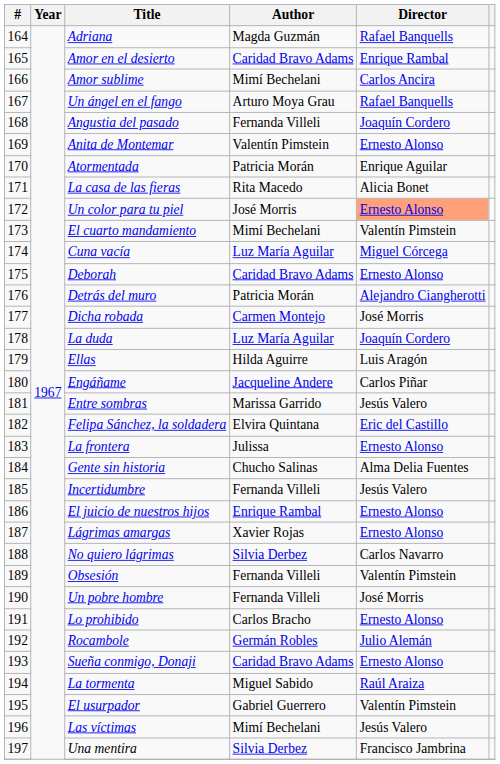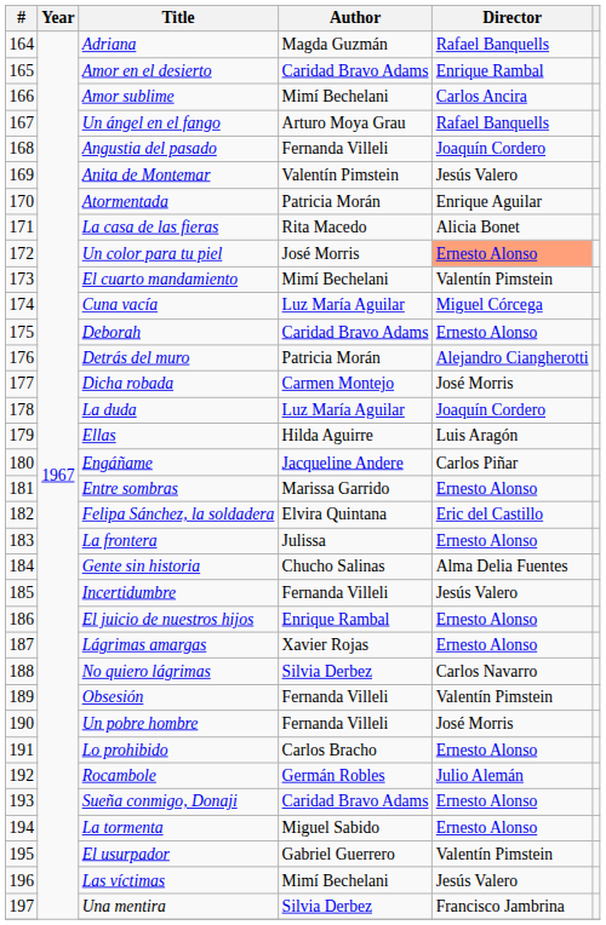 <table class="wikitable sortable">
 <tr>
 <th>#</th>
 <th>Year</th>
 <th>Title</th>
 <th>Author</th>
 <th>Director</th>
 <th></th>
 </tr>
 <tr>
 <td>164</td>
 <td rowspan="35"><a href='#'>1967</a></td>
 <td><em><a href='#'>Adriana</a></em></td>
 <td>Magda Guzmán</td>
 <td><a href='#'>Rafael Banquells</a></td>
 <td></td>
 </tr>
 <tr>
 <td>165</td>
 <td><em><a href='#'>Amor en el desierto</a></em></td>
 <td><a href='#'>Caridad Bravo Adams</a></td>
 <td><a href='#'>Enrique Rambal</a></td>
 <td></td>
 </tr>
 <tr>
 <td>166</td>
 <td><em><a href='#'>Amor sublime</a></em></td>
 <td>Mimí Bechelani</td>
 <td><a href='#'>Carlos Ancira</a></td>
 <td></td>
 </tr>
 <tr>
 <td>167</td>
 <td><em><a href='#'>Un ángel en el fango</a></em></td>
 <td>Arturo Moya Grau</td>
 <td><a href='#'>Rafael Banquells</a></td>
 <td></td>
 </tr>
 <tr>
 <td>168</td>
 <td><em><a href='#'>Angustia del pasado</a></em></td>
 <td>Fernanda Villeli</td>
 <td><a href='#'>Joaquín Cordero</a></td>
 <td></td>
 </tr>
 <tr>
 <td>169</td>
 <td><em><a href='#'>Anita de Montemar</a></em></td>
 <td>Valentín Pimstein</td>
-<td><a href='#'>Ernesto Alonso</a></td>
+<td>Jesús Valero</td>
 <td></td>
 </tr>
 <tr>
 <td>170</td>
 <td><em><a href='#'>Atormentada</a></em></td>
 <td>Patricia Morán</td>
 <td>Enrique Aguilar</td>
 <td></td>
 </tr>
 <tr>
 <td>171</td>
 <td><em><a href='#'>La casa de las fieras</a></em></td>
 <td>Rita Macedo</td>
 <td>Alicia Bonet</td>
 <td></td>
 </tr>
 <tr>
 <td>172</td>
 <td><em><a href='#'>Un color para tu piel</a></em></td>
 <td>José Morris</td>
 <td style="background: lightsalmon;"><a href='#'>Ernesto Alonso</a></td>
 <td></td>
 </tr>
 <tr>
 <td>173</td>
 <td><em><a href='#'>El cuarto mandamiento</a></em></td>
 <td>Mimí Bechelani</td>
 <td>Valentín Pimstein</td>
 <td></td>
 </tr>
 <tr>
 <td>174</td>
 <td><em><a href='#'>Cuna vacía</a></em></td>
 <td><a href='#'>Luz María Aguilar</a></td>
 <td><a href='#'>Miguel Córcega</a></td>
 <td></td>
 </tr>
 <tr>
 <td>175</td>
 <td><em><a href='#'>Deborah</a></em></td>
 <td><a href='#'>Caridad Bravo Adams</a></td>
 <td><a href='#'>Ernesto Alonso</a></td>
 <td></td>
 </tr>
 <tr>
 <td>176</td>
 <td><em><a href='#'>Detrás del muro</a></em></td>
 <td>Patricia Morán</td>
 <td><a href='#'>Alejandro Ciangherotti</a></td>
 <td></td>
 </tr>
 <tr>
 <td>177</td>
 <td><em><a href='#'>Dicha robada</a></em></td>
 <td><a href='#'>Carmen Montejo</a></td>
 <td>José Morris</td>
 <td></td>
 </tr>
 <tr>
 <td>178</td>
 <td><em><a href='#'>La duda</a></em></td>
 <td><a href='#'>Luz María Aguilar</a></td>
 <td><a href='#'>Joaquín Cordero</a></td>
 <td></td>
 </tr>
 <tr>
 <td>179</td>
 <td><em><a href='#'>Ellas</a></em></td>
 <td>Hilda Aguirre</td>
 <td>Luis Aragón</td>
 <td></td>
 </tr>
 <tr>
 <td>180</td>
 <td><em><a href='#'>Engáñame</a></em></td>
 <td><a href='#'>Jacqueline Andere</a></td>
 <td>Carlos Piñar</td>
 <td></td>
 </tr>
 <tr>
 <td>181</td>
 <td><em><a href='#'>Entre sombras</a></em></td>
 <td>Marissa Garrido</td>
-<td>Jesús Valero</td>
+<td><a href='#'>Ernesto Alonso</a></td>
 <td></td>
 </tr>
 <tr>
 <td>182</td>
 <td><em><a href='#'>Felipa Sánchez, la soldadera</a></em></td>
 <td>Elvira Quintana</td>
 <td><a href='#'>Eric del Castillo</a></td>
 <td></td>
 </tr>
 <tr>
 <td>183</td>
 <td><em><a href='#'>La frontera</a></em></td>
 <td>Julissa</td>
 <td><a href='#'>Ernesto Alonso</a></td>
 <td></td>
 </tr>
 <tr>
 <td>184</td>
 <td><em><a href='#'>Gente sin historia</a></em></td>
 <td>Chucho Salinas</td>
 <td>Alma Delia Fuentes</td>
 <td></td>
 </tr>
 <tr>
 <td>185</td>
 <td><em><a href='#'>Incertidumbre</a></em></td>
 <td>Fernanda Villeli</td>
 <td>Jesús Valero</td>
 <td></td>
 </tr>
 <tr>
 <td>186</td>
 <td><em><a href='#'>El juicio de nuestros hijos</a></em></td>
 <td><a href='#'>Enrique Rambal</a></td>
 <td><a href='#'>Ernesto Alonso</a></td>
 <td></td>
 </tr>
 <tr>
 <td>187</td>
 <td><em><a href='#'>Lágrimas amargas</a></em></td>
 <td>Xavier Rojas</td>
 <td><a href='#'>Ernesto Alonso</a></td>
 <td></td>
 </tr>
 <tr>
 <td>188</td>
 <td><em><a href='#'>No quiero lágrimas</a></em></td>
 <td><a href='#'>Silvia Derbez</a></td>
 <td>Carlos Navarro</td>
 <td></td>
 </tr>
 <tr>
 <td>189</td>
 <td><em><a href='#'>Obsesión</a></em></td>
 <td>Fernanda Villeli</td>
 <td>Valentín Pimstein</td>
 <td></td>
 </tr>
 <tr>
 <td>190</td>
 <td><em><a href='#'>Un pobre hombre</a></em></td>
 <td>Fernanda Villeli</td>
 <td>José Morris</td>
 <td></td>
 </tr>
 <tr>
 <td>191</td>
 <td><em><a href='#'>Lo prohibido</a></em></td>
 <td>Carlos Bracho</td>
 <td><a href='#'>Ernesto Alonso</a></td>
 <td></td>
 </tr>
 <tr>
 <td>192</td>
 <td><em><a href='#'>Rocambole</a></em></td>
 <td><a href='#'>Germán Robles</a></td>
 <td><a href='#'>Julio Alemán</a></td>
 <td></td>
 </tr>
 <tr>
 <td>193</td>
 <td><em><a href='#'>Sueña conmigo, Donaji</a></em></td>
 <td><a href='#'>Caridad Bravo Adams</a></td>
 <td><a href='#'>Ernesto Alonso</a></td>
 <td></td>
 </tr>
 <tr>
 <td>194</td>
 <td><em><a href='#'>La tormenta</a></em></td>
 <td>Miguel Sabido</td>
-<td><a href='#'>Raúl Araiza</a></td>
+<td><a href='#'>Ernesto Alonso</a></td>
 <td></td>
 </tr>
 <tr>
 <td>195</td>
 <td><em><a href='#'>El usurpador</a></em></td>
 <td>Gabriel Guerrero</td>
 <td>Valentín Pimstein</td>
 <td></td>
 </tr>
 <tr>
 <td>196</td>
 <td><em><a href='#'>Las víctimas</a></em></td>
 <td>Mimí Bechelani</td>
 <td>Jesús Valero</td>
 <td></td>
 </tr>
 <tr>
 <td>197</td>
 <td><em>Una mentira</em></td>
 <td><a href='#'>Silvia Derbez</a></td>
 <td>Francisco Jambrina</td>
 <td></td>
 </tr>
 <tr>
 </tr>
 </table>
